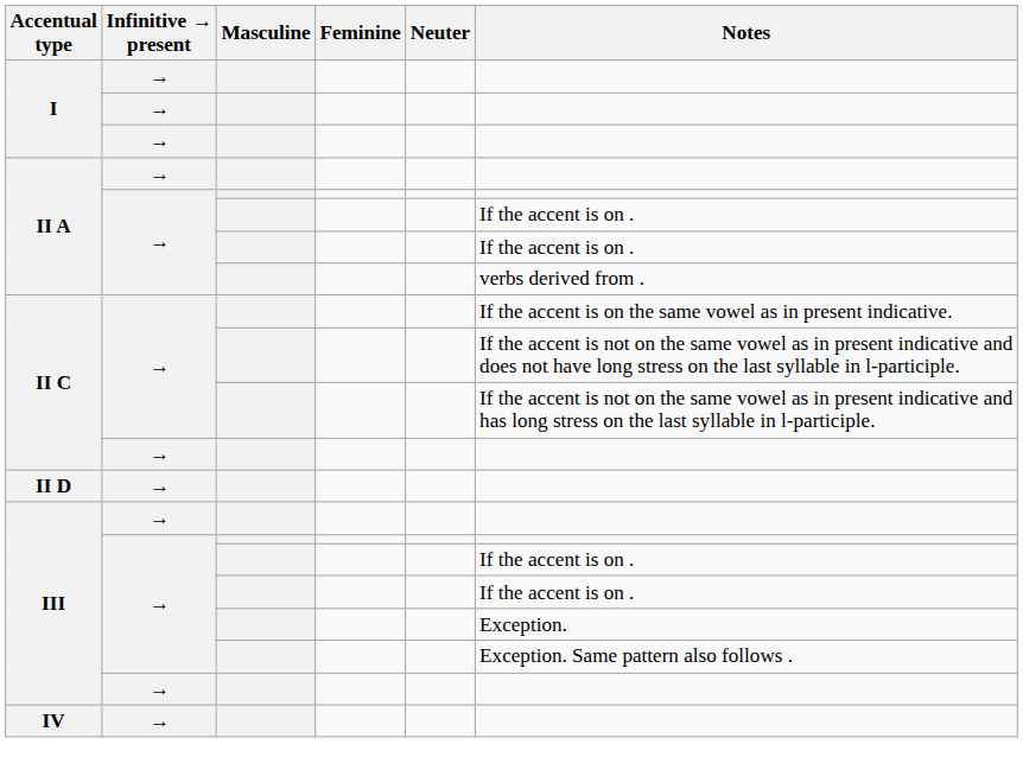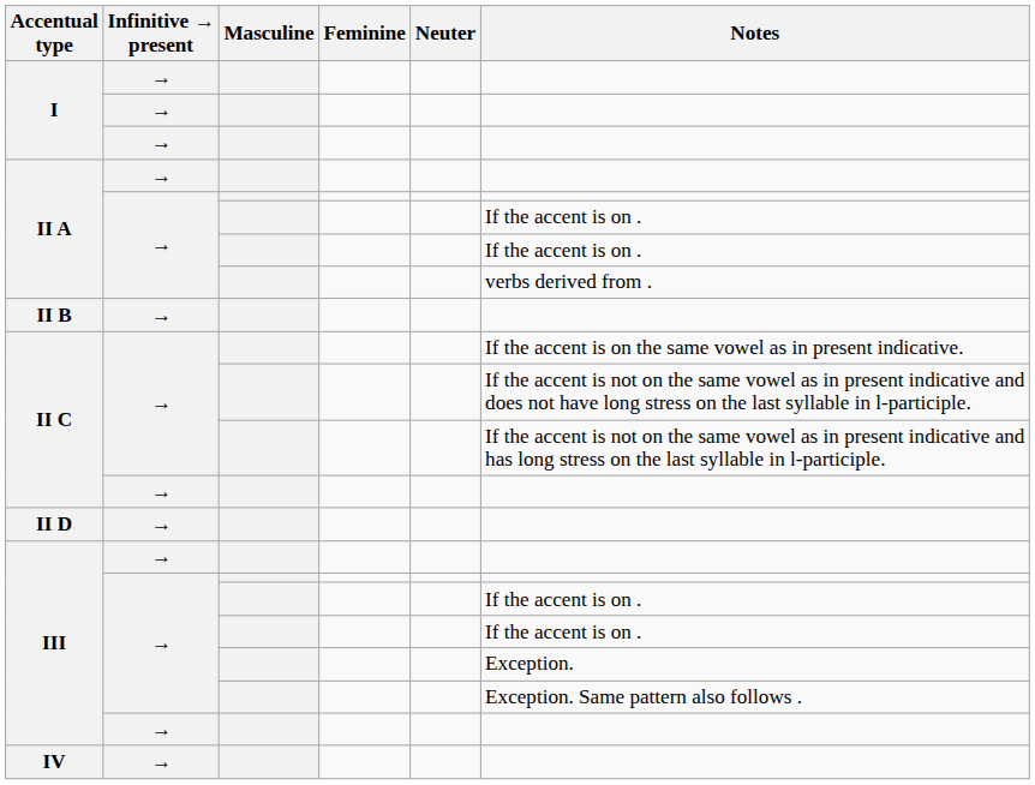 <table class="wikitable mw-collapsible mw-collapsed">
 <tr>
 <th>Accentual<br>type</th>
 <th>Infinitive →<br>present</th>
 <th>Masculine</th>
 <th>Feminine</th>
 <th>Neuter</th>
 <th>Notes</th>
 </tr>
 <tr>
 <th rowspan="3">I</th>
 <th> → </th>
 <th></th>
 <td></td>
 <td></td>
 <td></td>
 </tr>
 <tr>
 <th> → </th>
 <th></th>
 <td></td>
 <td></td>
 <td></td>
 </tr>
 <tr>
 <th> → </th>
 <th></th>
 <td></td>
 <td></td>
 <td></td>
 </tr>
 <tr>
 <th rowspan="5">II A</th>
 <th> → </th>
 <th></th>
 <td></td>
 <td></td>
 <td></td>
 </tr>
 <tr>
 <th rowspan="4"> → </th>
 <th></th>
 <td></td>
 <td></td>
 <td></td>
 </tr>
 <tr>
 <th></th>
 <td></td>
 <td></td>
 <td>If the accent is on .</td>
 </tr>
 <tr>
 <th></th>
 <td></td>
 <td></td>
 <td>If the accent is on .</td>
 </tr>
 <tr>
 <th></th>
 <td></td>
 <td></td>
 <td>verbs derived from .</td>
+</tr>
+<tr>
+<th>II B</th>
+<th> → </th>
+<th></th>
+<td></td>
+<td></td>
+<td></td>
 </tr>
 <tr>
 <th rowspan="4">II C</th>
 <th rowspan="3"> → </th>
 <th></th>
 <td></td>
 <td></td>
 <td>If the accent is on the same vowel as in present indicative.</td>
 </tr>
 <tr>
 <th></th>
 <td></td>
 <td></td>
 <td>If the accent is not on the same vowel as in present indicative and<br>does not have long stress on the last syllable in l-participle.</td>
 </tr>
 <tr>
 <th></th>
 <td></td>
 <td></td>
 <td>If the accent is not on the same vowel as in present indicative and<br>has long stress on the last syllable in l-participle.</td>
 </tr>
 <tr>
 <th> → </th>
 <th></th>
 <td></td>
 <td></td>
 <td></td>
 </tr>
 <tr>
 <th>II D</th>
 <th> → </th>
 <th></th>
 <td></td>
 <td></td>
 <td></td>
 </tr>
 <tr>
 <th rowspan="7">III</th>
 <th> → </th>
 <th></th>
 <td></td>
 <td></td>
 <td></td>
 </tr>
 <tr>
 <th rowspan="5"> → </th>
 <th></th>
 <td></td>
 <td></td>
 <td></td>
 </tr>
 <tr>
 <th></th>
 <td></td>
 <td></td>
 <td>If the accent is on .</td>
 </tr>
 <tr>
 <th></th>
 <td></td>
 <td></td>
 <td>If the accent is on .</td>
 </tr>
 <tr>
 <th></th>
 <td></td>
 <td></td>
 <td>Exception.</td>
 </tr>
 <tr>
 <th></th>
 <td></td>
 <td></td>
 <td>Exception. Same pattern also follows .</td>
 </tr>
 <tr>
 <th> → </th>
 <th></th>
 <td></td>
 <td></td>
 <td></td>
 </tr>
 <tr>
 <th>IV</th>
 <th> → </th>
 <th></th>
 <td></td>
 <td></td>
 <td></td>
 </tr>
 </table>
